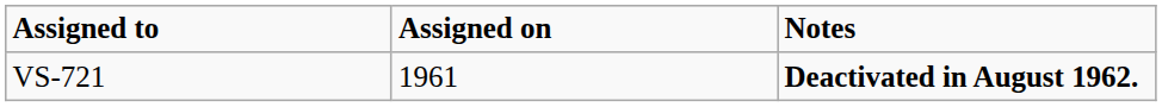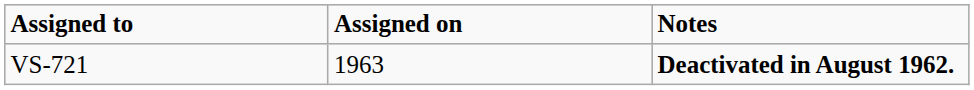 <table class="wikitable" style="width: 70%;">
 <tr>
 <td style="width: 200px;"><strong>Assigned to</strong></td>
 <td style="width: 200px;"><strong>Assigned on</strong></td>
 <td><strong>Notes</strong></td>
 </tr>
 <tr>
 <td>VS-721</td>
-<td>1961</td>
+<td>1963</td>
 <td><strong>Deactivated in August 1962.</strong></td>
 </tr>
 </table>
